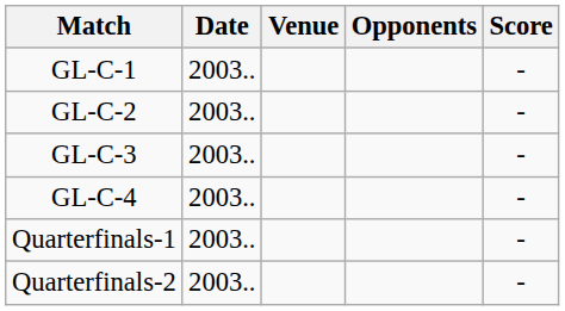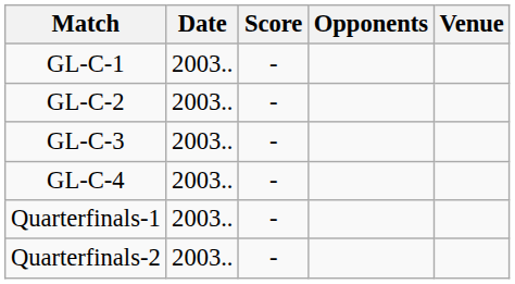 <table class="wikitable" style="text-align:center;">
 <tr>
 <th>Match</th>
 <th>Date</th>
+<th>Score</th>
+<th>Opponents</th>
 <th>Venue</th>
-<th>Opponents</th>
-<th>Score</th>
 </tr>
 <tr>
 <td>GL-C-1</td>
 <td>2003..</td>
+<td>-</td>
 <td></td>
 <td></td>
-<td>-</td>
 </tr>
 <tr>
 <td>GL-C-2</td>
 <td>2003..</td>
+<td>-</td>
 <td></td>
 <td></td>
-<td>-</td>
 </tr>
 <tr>
 <td>GL-C-3</td>
 <td>2003..</td>
+<td>-</td>
 <td></td>
 <td></td>
-<td>-</td>
 </tr>
 <tr>
 <td>GL-C-4</td>
 <td>2003..</td>
+<td>-</td>
 <td></td>
 <td></td>
-<td>-</td>
 </tr>
 <tr>
 <td>Quarterfinals-1</td>
 <td>2003..</td>
+<td>-</td>
 <td></td>
 <td></td>
-<td>-</td>
 </tr>
 <tr>
 <td>Quarterfinals-2</td>
 <td>2003..</td>
+<td>-</td>
 <td></td>
 <td></td>
-<td>-</td>
 </tr>
 </table>
